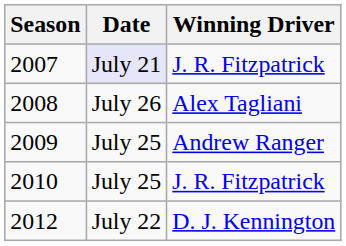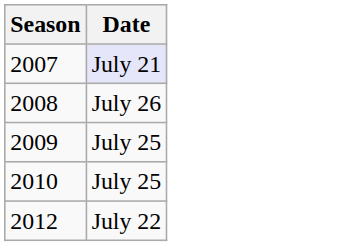 <table class="wikitable" style="font-size: 95%;">
 <tr>
 <th>Season</th>
 <th>Date</th>
-<th>Winning Driver</th>
 </tr>
 <tr>
 <td>2007</td>
 <td style="background: lavender;">July 21</td>
-<td> <a href='#'>J. R. Fitzpatrick</a></td>
 </tr>
 <tr>
 <td>2008</td>
 <td>July 26</td>
-<td> <a href='#'>Alex Tagliani</a></td>
 </tr>
 <tr>
 <td>2009</td>
 <td>July 25</td>
-<td> <a href='#'>Andrew Ranger</a></td>
 </tr>
 <tr>
 <td>2010</td>
 <td>July 25</td>
-<td> <a href='#'>J. R. Fitzpatrick</a></td>
 </tr>
 <tr>
 <td>2012</td>
 <td>July 22</td>
-<td> <a href='#'>D. J. Kennington</a></td>
 </tr>
 </table>
